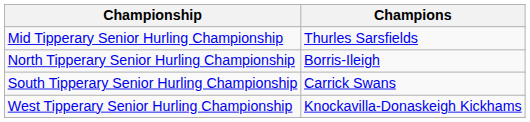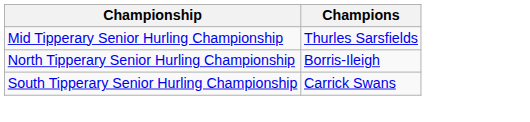 <table class=wikitable>
 <tr>
 <th>Championship</th>
 <th>Champions</th>
 </tr>
 <tr>
 <td><a href='#'>Mid Tipperary Senior Hurling Championship</a></td>
 <td><a href='#'>Thurles Sarsfields</a></td>
 </tr>
 <tr>
 <td><a href='#'>North Tipperary Senior Hurling Championship</a></td>
 <td><a href='#'>Borris-Ileigh</a></td>
 </tr>
 <tr>
 <td><a href='#'>South Tipperary Senior Hurling Championship</a></td>
 <td><a href='#'>Carrick Swans</a></td>
 </tr>
-<tr>
-<td><a href='#'>West Tipperary Senior Hurling Championship</a></td>
-<td><a href='#'>Knockavilla-Donaskeigh Kickhams</a></td>
-</tr>
 </table>
